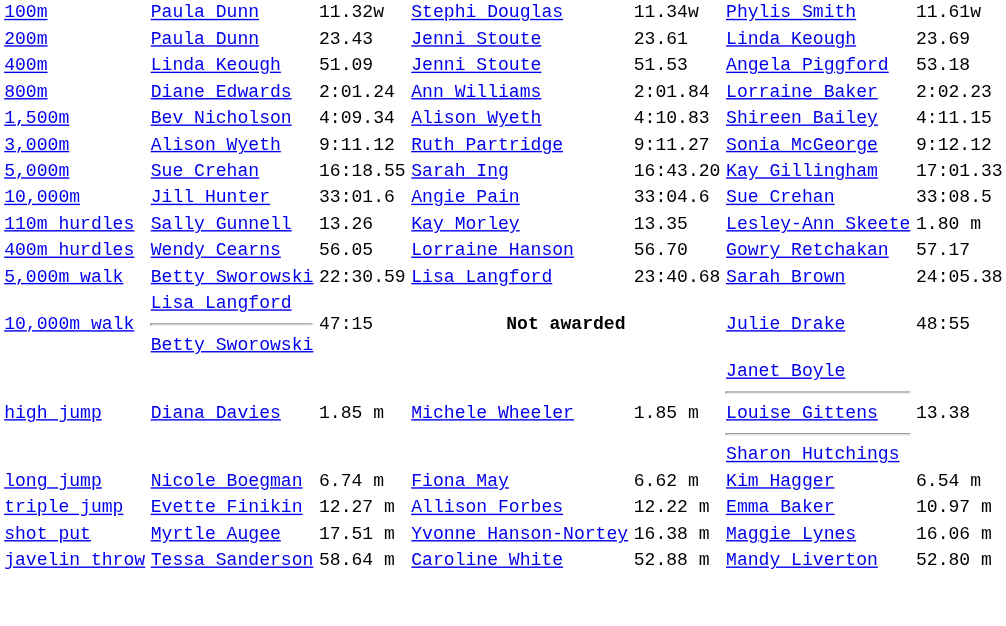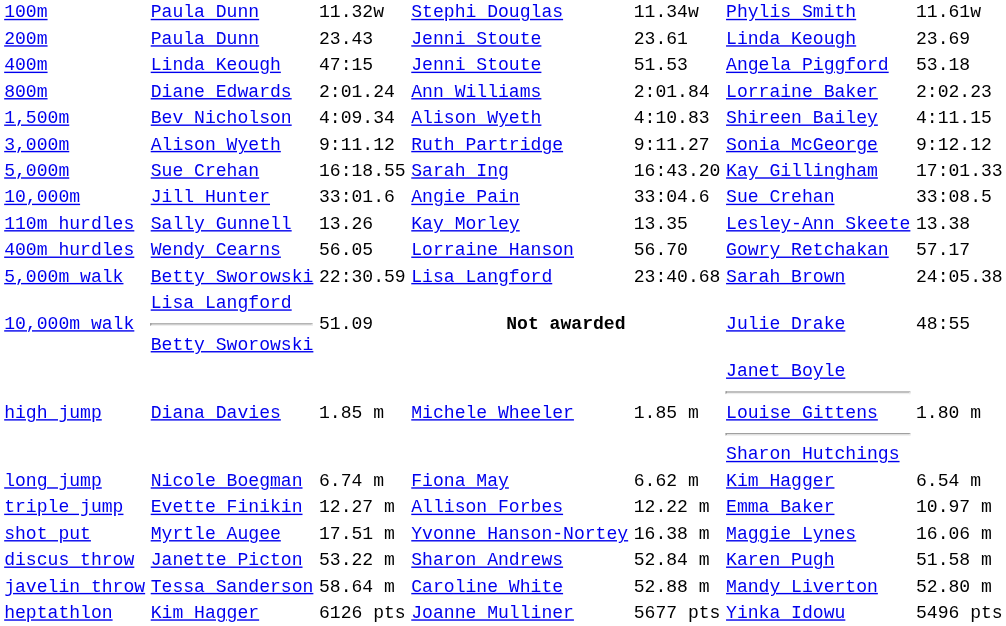 <table>
 <tr>
 <td><a href='#'>100m</a></td>
 <td><a href='#'>Paula Dunn</a></td>
 <td>11.32w</td>
 <td><a href='#'>Stephi Douglas</a></td>
 <td>11.34w</td>
 <td><a href='#'>Phylis Smith</a></td>
 <td>11.61w</td>
 </tr>
 <tr>
 <td><a href='#'>200m</a></td>
 <td><a href='#'>Paula Dunn</a></td>
 <td>23.43</td>
 <td><a href='#'>Jenni Stoute</a></td>
 <td>23.61</td>
 <td><a href='#'>Linda Keough</a></td>
 <td>23.69</td>
 </tr>
 <tr>
 <td><a href='#'>400m</a></td>
 <td><a href='#'>Linda Keough</a></td>
-<td>51.09</td>
+<td>47:15</td>
 <td><a href='#'>Jenni Stoute</a></td>
 <td>51.53</td>
 <td><a href='#'>Angela Piggford</a></td>
 <td>53.18</td>
 </tr>
 <tr>
 <td><a href='#'>800m</a></td>
 <td><a href='#'>Diane Edwards</a></td>
 <td>2:01.24</td>
 <td><a href='#'>Ann Williams</a></td>
 <td>2:01.84</td>
 <td><a href='#'>Lorraine Baker</a></td>
 <td>2:02.23</td>
 </tr>
 <tr>
 <td><a href='#'>1,500m</a></td>
 <td><a href='#'>Bev Nicholson</a></td>
 <td>4:09.34</td>
 <td><a href='#'>Alison Wyeth</a></td>
 <td>4:10.83</td>
 <td><a href='#'>Shireen Bailey</a></td>
 <td>4:11.15</td>
 </tr>
 <tr>
 <td><a href='#'>3,000m</a></td>
 <td><a href='#'>Alison Wyeth</a></td>
 <td>9:11.12</td>
 <td><a href='#'>Ruth Partridge</a></td>
 <td>9:11.27</td>
 <td><a href='#'>Sonia McGeorge</a></td>
 <td>9:12.12</td>
 </tr>
 <tr>
 <td><a href='#'>5,000m</a></td>
 <td><a href='#'>Sue Crehan</a></td>
 <td>16:18.55</td>
 <td><a href='#'>Sarah Ing</a></td>
 <td>16:43.20</td>
 <td><a href='#'>Kay Gillingham</a></td>
 <td>17:01.33</td>
 </tr>
 <tr>
 <td><a href='#'>10,000m</a></td>
 <td><a href='#'>Jill Hunter</a></td>
 <td>33:01.6</td>
 <td><a href='#'>Angie Pain</a></td>
 <td>33:04.6</td>
 <td><a href='#'>Sue Crehan</a></td>
 <td>33:08.5</td>
 </tr>
 <tr>
 <td><a href='#'>110m hurdles</a></td>
 <td><a href='#'>Sally Gunnell</a></td>
 <td>13.26</td>
 <td> <a href='#'>Kay Morley</a></td>
 <td>13.35</td>
 <td><a href='#'>Lesley-Ann Skeete</a></td>
-<td>1.80 m</td>
+<td>13.38</td>
 </tr>
 <tr>
 <td><a href='#'>400m hurdles</a></td>
 <td><a href='#'>Wendy Cearns</a></td>
 <td>56.05</td>
 <td><a href='#'>Lorraine Hanson</a></td>
 <td>56.70</td>
 <td><a href='#'>Gowry Retchakan</a></td>
 <td>57.17</td>
 </tr>
 <tr>
 <td><a href='#'>5,000m walk</a></td>
 <td><a href='#'>Betty Sworowski</a></td>
 <td>22:30.59</td>
 <td><a href='#'>Lisa Langford</a></td>
 <td>23:40.68</td>
 <td><a href='#'>Sarah Brown</a></td>
 <td>24:05.38</td>
 </tr>
 <tr>
 <td><a href='#'>10,000m walk</a></td>
 <td><a href='#'>Lisa Langford</a><hr><a href='#'>Betty Sworowski</a></td>
-<td>47:15</td>
+<td>51.09</td>
 <th colspan=2>Not awarded</th>
 <td><a href='#'>Julie Drake</a></td>
 <td>48:55</td>
 </tr>
 <tr>
 <td><a href='#'>high jump</a></td>
 <td><a href='#'>Diana Davies</a></td>
 <td>1.85 m</td>
 <td><a href='#'>Michele Wheeler</a></td>
 <td>1.85 m</td>
 <td> <a href='#'>Janet Boyle</a><hr><a href='#'>Louise Gittens</a><hr> <a href='#'>Sharon Hutchings</a></td>
-<td>13.38</td>
+<td>1.80 m</td>
 </tr>
 <tr>
 <td><a href='#'>long jump</a></td>
 <td> <a href='#'>Nicole Boegman</a></td>
 <td>6.74 m</td>
 <td><a href='#'>Fiona May</a></td>
 <td>6.62 m</td>
 <td><a href='#'>Kim Hagger</a></td>
 <td>6.54 m</td>
 </tr>
 <tr>
 <td><a href='#'>triple jump</a></td>
 <td><a href='#'>Evette Finikin</a></td>
 <td>12.27 m</td>
 <td><a href='#'>Allison Forbes</a></td>
 <td>12.22 m</td>
 <td><a href='#'>Emma Baker</a></td>
 <td>10.97 m</td>
 </tr>
 <tr>
 <td><a href='#'>shot put</a></td>
 <td><a href='#'>Myrtle Augee</a></td>
 <td>17.51 m</td>
 <td><a href='#'>Yvonne Hanson-Nortey</a></td>
 <td>16.38 m</td>
 <td><a href='#'>Maggie Lynes</a></td>
 <td>16.06 m</td>
 </tr>
 <tr>
+<td><a href='#'>discus throw</a></td>
+<td><a href='#'>Janette Picton</a></td>
+<td>53.22 m</td>
+<td><a href='#'>Sharon Andrews</a></td>
+<td>52.84 m</td>
+<td><a href='#'>Karen Pugh</a></td>
+<td>51.58 m</td>
+</tr>
+<tr>
 <td><a href='#'>javelin throw</a></td>
 <td><a href='#'>Tessa Sanderson</a></td>
 <td>58.64 m</td>
 <td><a href='#'>Caroline White</a></td>
 <td>52.88 m</td>
 <td><a href='#'>Mandy Liverton</a></td>
 <td>52.80 m</td>
 </tr>
+<tr>
+<td><a href='#'>heptathlon</a></td>
+<td><a href='#'>Kim Hagger</a></td>
+<td>6126 pts</td>
+<td><a href='#'>Joanne Mulliner</a></td>
+<td>5677 pts</td>
+<td><a href='#'>Yinka Idowu</a></td>
+<td>5496 pts</td>
+</tr>
 </table>
